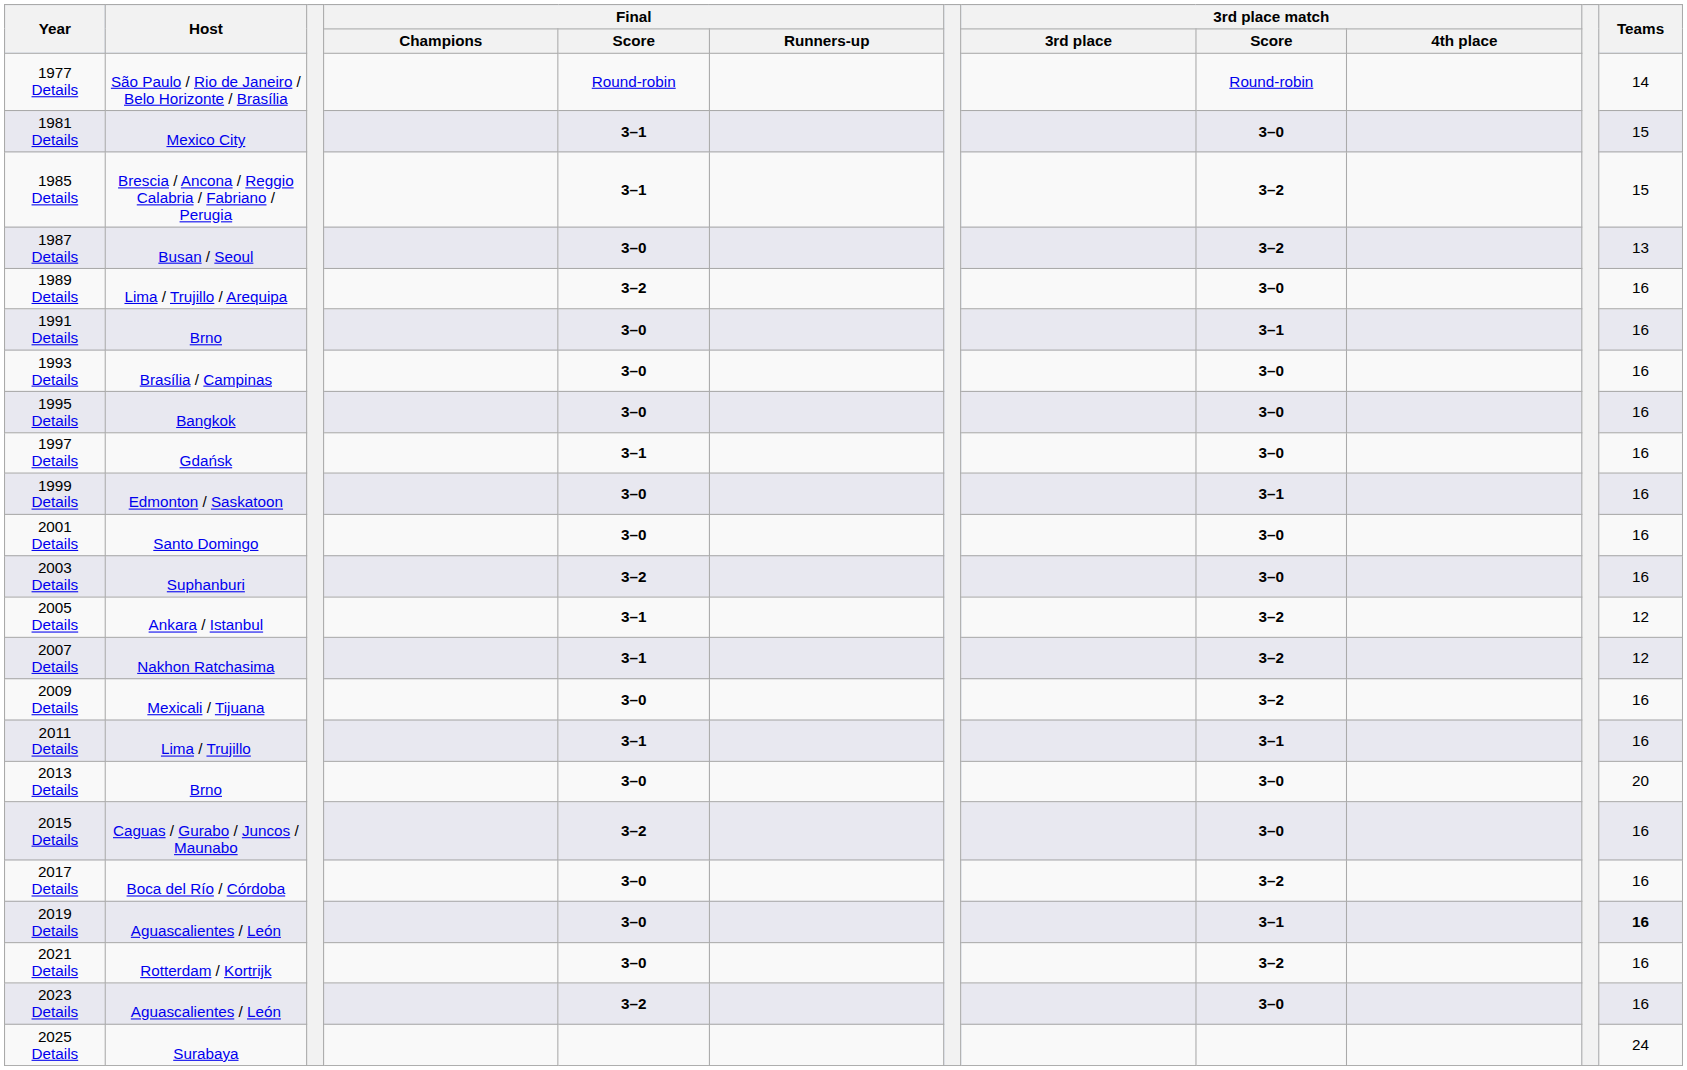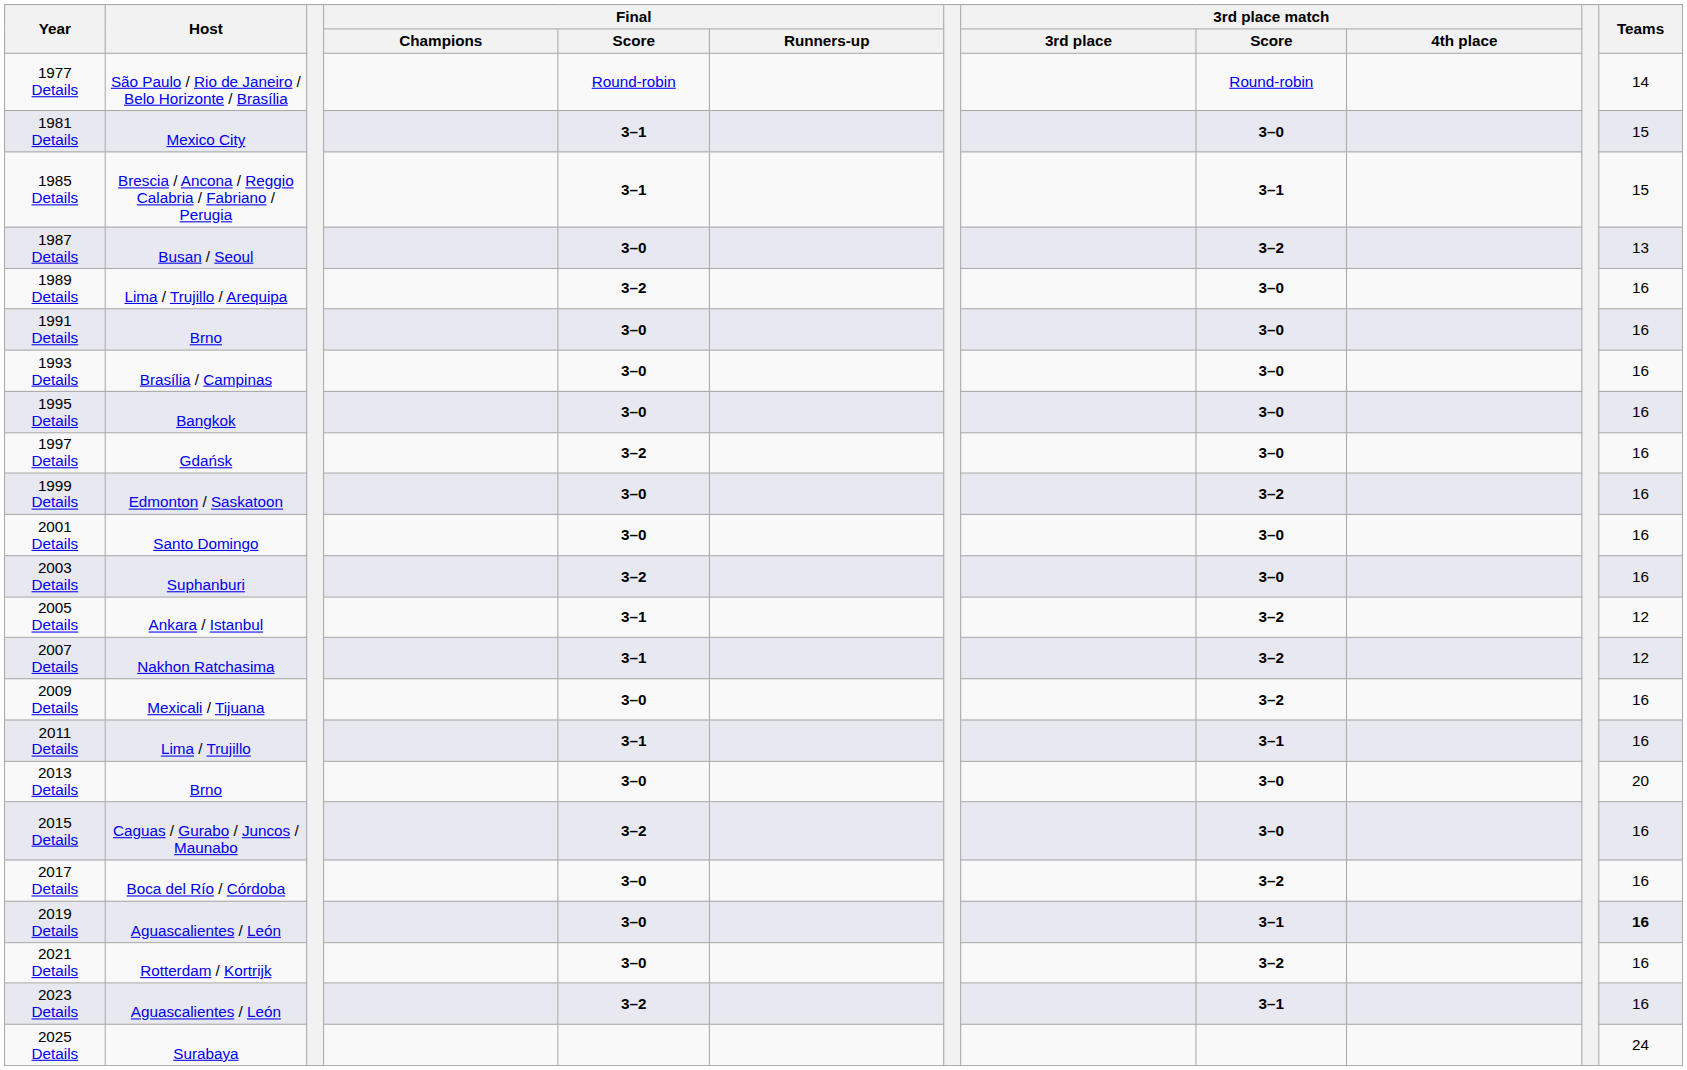 <table class="wikitable" style="font-size:90%; width: 100%; text-align: center;">
 <tr bgcolor=#c1d8ff>
 <th rowspan=2 width=6%>Year</th>
 <th rowspan=2 width=12%>Host</th>
 <th width=1% rowspan=27 bgcolor=ffffff></th>
 <th colspan=3>Final</th>
 <th width=1% rowspan=27 bgcolor=ffffff></th>
 <th colspan=3>3rd place match</th>
 <th width=1% rowspan=27 bgcolor=#ffffff></th>
 <th rowspan=2 width=5%>Teams</th>
 </tr>
 <tr bgcolor=#efefef>
 <th width=14%>Champions</th>
 <th width=9%>Score</th>
 <th width=14%>Runners-up</th>
 <th width=14%>3rd place</th>
 <th width=9%>Score</th>
 <th width=14%>4th place</th>
 </tr>
 <tr>
 <td>1977<br><a href='#'>Details</a></td>
 <td><br><a href='#'>São Paulo</a> / <a href='#'>Rio de Janeiro</a> / <a href='#'>Belo Horizonte</a> / <a href='#'>Brasília</a></td>
 <td><strong></strong></td>
 <td><a href='#'>Round-robin</a></td>
 <td></td>
 <td></td>
 <td><a href='#'>Round-robin</a></td>
 <td></td>
 <td>14</td>
 </tr>
 <tr bgcolor=#E8E8F0>
 <td>1981<br><a href='#'>Details</a></td>
 <td><br><a href='#'>Mexico City</a></td>
 <td><strong></strong></td>
 <td><strong>3–1</strong></td>
 <td></td>
 <td></td>
 <td><strong>3–0</strong></td>
 <td></td>
 <td>15</td>
 </tr>
 <tr>
 <td>1985<br><a href='#'>Details</a></td>
 <td><br><a href='#'>Brescia</a> / <a href='#'>Ancona</a> / <a href='#'>Reggio Calabria</a> / <a href='#'>Fabriano</a> / <a href='#'>Perugia</a></td>
 <td><strong></strong></td>
 <td><strong>3–1</strong></td>
 <td></td>
 <td></td>
-<td><strong>3–2</strong></td>
+<td><strong>3–1</strong></td>
 <td></td>
 <td>15</td>
 </tr>
 <tr bgcolor=#E8E8F0>
 <td>1987<br><a href='#'>Details</a></td>
 <td><br><a href='#'>Busan</a> / <a href='#'>Seoul</a></td>
 <td><strong></strong></td>
 <td><strong>3–0</strong></td>
 <td></td>
 <td></td>
 <td><strong>3–2</strong></td>
 <td></td>
 <td>13</td>
 </tr>
 <tr>
 <td>1989<br><a href='#'>Details</a></td>
 <td><br><a href='#'>Lima</a> / <a href='#'>Trujillo</a> / <a href='#'>Arequipa</a></td>
 <td><strong></strong></td>
 <td><strong>3–2</strong></td>
 <td></td>
 <td></td>
 <td><strong>3–0</strong></td>
 <td></td>
 <td>16</td>
 </tr>
 <tr bgcolor=#E8E8F0>
 <td>1991<br><a href='#'>Details</a></td>
 <td><br><a href='#'>Brno</a></td>
 <td><strong></strong></td>
 <td><strong>3–0</strong></td>
 <td></td>
 <td></td>
-<td><strong>3–1</strong></td>
+<td><strong>3–0</strong></td>
 <td></td>
 <td>16</td>
 </tr>
 <tr>
 <td>1993<br><a href='#'>Details</a></td>
 <td><br><a href='#'>Brasília</a> / <a href='#'>Campinas</a></td>
 <td><strong></strong></td>
 <td><strong>3–0</strong></td>
 <td></td>
 <td></td>
 <td><strong>3–0</strong></td>
 <td></td>
 <td>16</td>
 </tr>
 <tr bgcolor=#E8E8F0>
 <td>1995<br><a href='#'>Details</a></td>
 <td><br><a href='#'>Bangkok</a></td>
 <td><strong></strong></td>
 <td><strong>3–0</strong></td>
 <td></td>
 <td></td>
 <td><strong>3–0</strong></td>
 <td></td>
 <td>16</td>
 </tr>
 <tr>
 <td>1997<br><a href='#'>Details</a></td>
 <td><br><a href='#'>Gdańsk</a></td>
 <td><strong></strong></td>
-<td><strong>3–1</strong></td>
+<td><strong>3–2</strong></td>
 <td></td>
 <td></td>
 <td><strong>3–0</strong></td>
 <td></td>
 <td>16</td>
 </tr>
 <tr bgcolor=#E8E8F0>
 <td>1999<br><a href='#'>Details</a></td>
 <td><br><a href='#'>Edmonton</a> / <a href='#'>Saskatoon</a></td>
 <td><strong></strong></td>
 <td><strong>3–0</strong></td>
 <td></td>
 <td></td>
-<td><strong>3–1</strong></td>
+<td><strong>3–2</strong></td>
 <td></td>
 <td>16</td>
 </tr>
 <tr>
 <td>2001<br><a href='#'>Details</a></td>
 <td><br><a href='#'>Santo Domingo</a></td>
 <td><strong></strong></td>
 <td><strong>3–0</strong></td>
 <td></td>
 <td></td>
 <td><strong>3–0</strong></td>
 <td></td>
 <td>16</td>
 </tr>
 <tr bgcolor=#E8E8F0>
 <td>2003<br><a href='#'>Details</a></td>
 <td><br><a href='#'>Suphanburi</a></td>
 <td><strong></strong></td>
 <td><strong>3–2</strong></td>
 <td></td>
 <td></td>
 <td><strong>3–0</strong></td>
 <td></td>
 <td>16</td>
 </tr>
 <tr>
 <td>2005<br><a href='#'>Details</a></td>
 <td><br><a href='#'>Ankara</a> / <a href='#'>Istanbul</a></td>
 <td><strong></strong></td>
 <td><strong>3–1</strong></td>
 <td></td>
 <td></td>
 <td><strong>3–2</strong></td>
 <td></td>
 <td>12</td>
 </tr>
 <tr bgcolor=#E8E8F0>
 <td>2007<br><a href='#'>Details</a></td>
 <td><br><a href='#'>Nakhon Ratchasima</a></td>
 <td><strong></strong></td>
 <td><strong>3–1</strong></td>
 <td></td>
 <td></td>
 <td><strong>3–2</strong></td>
 <td></td>
 <td>12</td>
 </tr>
 <tr>
 <td>2009<br><a href='#'>Details</a></td>
 <td><br><a href='#'>Mexicali</a> / <a href='#'>Tijuana</a></td>
 <td><strong></strong></td>
 <td><strong>3–0</strong></td>
 <td></td>
 <td></td>
 <td><strong>3–2</strong></td>
 <td></td>
 <td>16</td>
 </tr>
 <tr bgcolor=#E8E8F0>
 <td>2011<br><a href='#'>Details</a></td>
 <td><br><a href='#'>Lima</a> / <a href='#'>Trujillo</a></td>
 <td><strong></strong></td>
 <td><strong>3–1</strong></td>
 <td></td>
 <td></td>
 <td><strong>3–1</strong></td>
 <td></td>
 <td>16</td>
 </tr>
 <tr>
 <td>2013<br><a href='#'>Details</a></td>
 <td><br><a href='#'>Brno</a></td>
 <td><strong></strong></td>
 <td><strong>3–0</strong></td>
 <td></td>
 <td></td>
 <td><strong>3–0</strong></td>
 <td></td>
 <td>20</td>
 </tr>
 <tr bgcolor=#E8E8F0>
 <td>2015<br><a href='#'>Details</a></td>
 <td><br><a href='#'>Caguas</a> / <a href='#'>Gurabo</a> / <a href='#'>Juncos</a> / <a href='#'>Maunabo</a></td>
 <td><strong></strong></td>
 <td><strong>3–2</strong></td>
 <td></td>
 <td></td>
 <td><strong>3–0</strong></td>
 <td></td>
 <td>16</td>
 </tr>
 <tr>
 <td>2017<br><a href='#'>Details</a></td>
 <td><br><a href='#'>Boca del Río</a> / <a href='#'>Córdoba</a></td>
 <td><strong></strong></td>
 <td><strong>3–0</strong></td>
 <td></td>
 <td></td>
 <td><strong>3–2</strong></td>
 <td></td>
 <td>16</td>
 </tr>
 <tr bgcolor=#E8E8F0>
 <td>2019<br><a href='#'>Details</a></td>
 <td><br><a href='#'>Aguascalientes</a> / <a href='#'>León</a></td>
 <td><strong></strong></td>
 <td><strong>3–0</strong></td>
 <td></td>
 <td></td>
 <td><strong>3–1</strong></td>
 <td></td>
 <td><strong>16</strong></td>
 </tr>
 <tr>
 <td>2021<br><a href='#'>Details</a></td>
 <td> <br><a href='#'>Rotterdam</a> / <a href='#'>Kortrijk</a></td>
 <td><strong></strong></td>
 <td><strong>3–0</strong></td>
 <td></td>
 <td></td>
 <td><strong>3–2</strong></td>
 <td></td>
 <td>16</td>
 </tr>
 <tr bgcolor=#E8E8F0>
 <td>2023<br><a href='#'>Details</a></td>
 <td><br><a href='#'>Aguascalientes</a> / <a href='#'>León</a></td>
 <td><strong></strong></td>
 <td><strong>3–2</strong></td>
 <td></td>
 <td></td>
-<td><strong>3–0</strong></td>
+<td><strong>3–1</strong></td>
 <td></td>
 <td>16</td>
 </tr>
 <tr>
 <td>2025<br><a href='#'>Details</a></td>
 <td><br><a href='#'>Surabaya</a></td>
 <td></td>
 <td></td>
 <td></td>
 <td></td>
 <td></td>
 <td></td>
 <td>24</td>
 </tr>
 </table>
